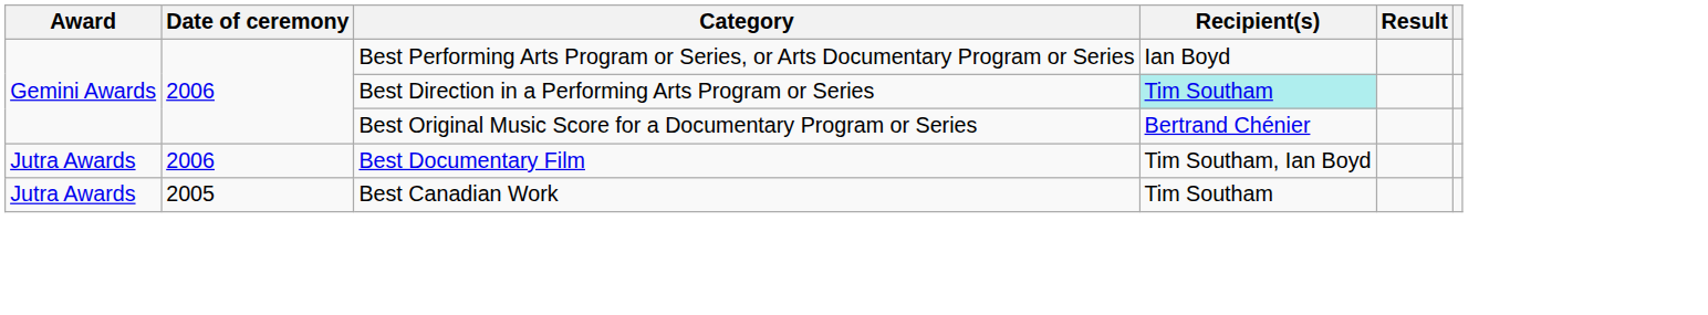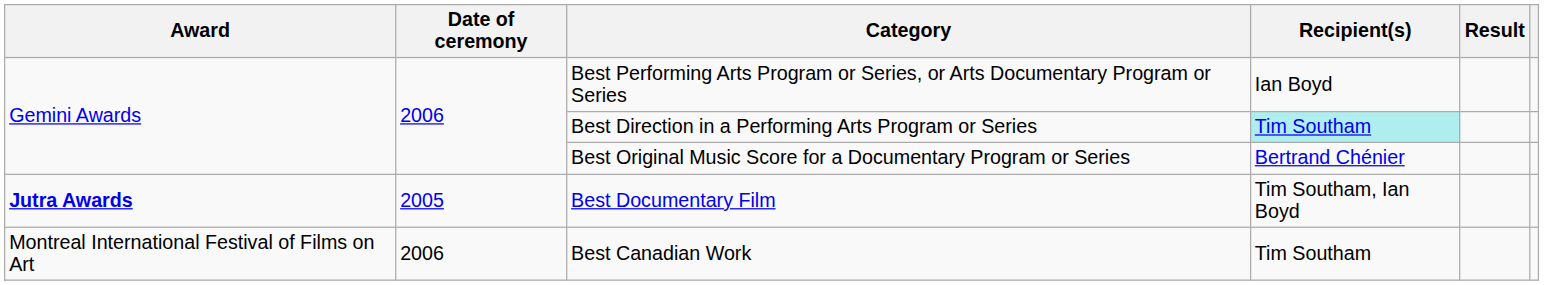 <table class="wikitable sortable plainrowheaders">
 <tr>
 <th scope="col">Award</th>
 <th scope="col">Date of ceremony</th>
 <th scope="col">Category</th>
 <th scope="col">Recipient(s)</th>
 <th scope="col">Result</th>
 <th scope="col" class="unsortable"></th>
 </tr>
 <tr>
 <td rowspan=3><a href='#'>Gemini Awards</a></td>
 <td rowspan=3><a href='#'>2006</a></td>
 <td>Best Performing Arts Program or Series, or Arts Documentary Program or Series</td>
 <td>Ian Boyd</td>
 <td></td>
 <td></td>
 </tr>
 <tr>
 <td>Best Direction in a Performing Arts Program or Series</td>
 <td style="background: paleturquoise;"><a href='#'>Tim Southam</a></td>
 <td></td>
 <td></td>
 </tr>
 <tr>
 <td>Best Original Music Score for a Documentary Program or Series</td>
 <td><a href='#'>Bertrand Chénier</a></td>
 <td></td>
 <td></td>
 </tr>
 <tr>
-<td><a href='#'>Jutra Awards</a></td>
-<td><a href='#'>2006</a></td>
+<td><strong><a href='#'>Jutra Awards</a></strong></td>
+<td><a href='#'>2005</a></td>
 <td><a href='#'>Best Documentary Film</a></td>
 <td>Tim Southam, Ian Boyd</td>
 <td></td>
 <td></td>
 </tr>
 <tr>
-<td><a href='#'>Jutra Awards</a></td>
-<td>2005</td>
+<td>Montreal International Festival of Films on Art</td>
+<td>2006</td>
 <td>Best Canadian Work</td>
 <td>Tim Southam</td>
 <td></td>
 <td></td>
 </tr>
 </table>
